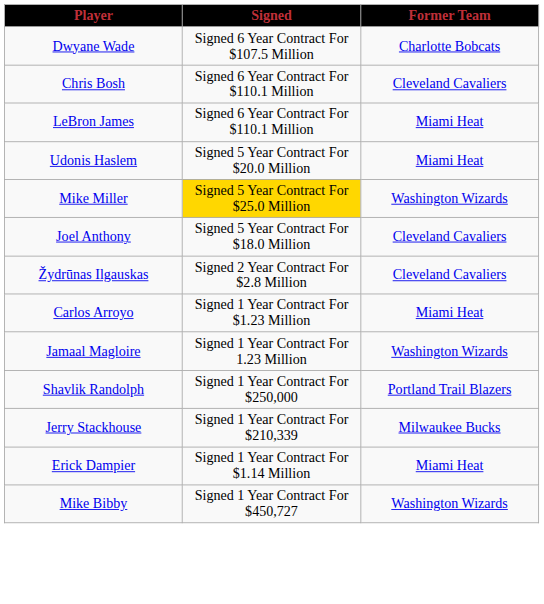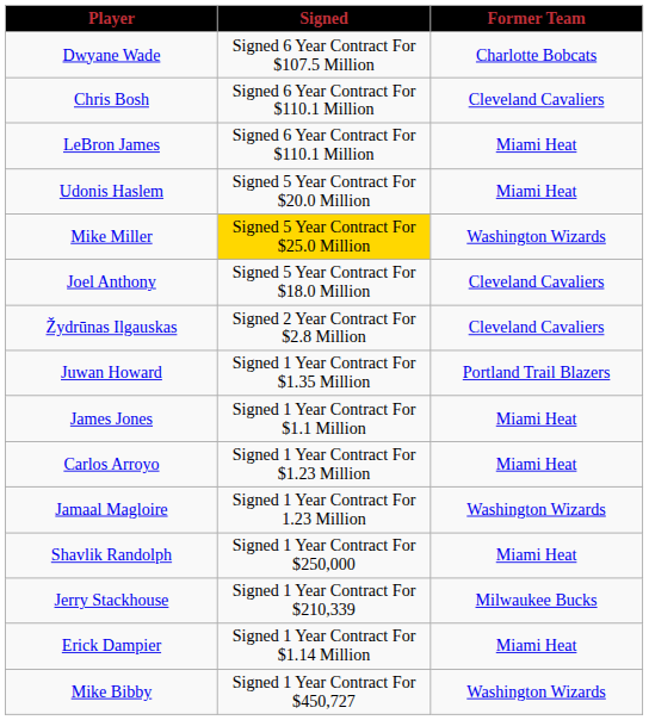 <table class="wikitable sortable sortable">
 <tr>
 <th style="background:#000; color:#bf2f38; width:20%;">Player</th>
 <th style="background:#000; color:#bf2f38; width:20%;">Signed</th>
 <th style="background:#000; color:#bf2f38; width:20%;">Former Team</th>
 </tr>
 <tr style="text-align: center">
 <td><a href='#'>Dwyane Wade</a></td>
 <td>Signed 6 Year Contract For $107.5 Million</td>
 <td><a href='#'>Charlotte Bobcats</a></td>
 </tr>
 <tr style="text-align: center">
 <td><a href='#'>Chris Bosh</a></td>
 <td>Signed 6 Year Contract For $110.1 Million</td>
 <td><a href='#'>Cleveland Cavaliers</a></td>
 </tr>
 <tr style="text-align: center">
 <td><a href='#'>LeBron James</a></td>
 <td>Signed 6 Year Contract For $110.1 Million</td>
 <td><a href='#'>Miami Heat</a></td>
 </tr>
 <tr style="text-align: center">
 <td><a href='#'>Udonis Haslem</a></td>
 <td>Signed 5 Year Contract For $20.0 Million</td>
 <td><a href='#'>Miami Heat</a></td>
 </tr>
 <tr style="text-align: center">
 <td><a href='#'>Mike Miller</a></td>
 <td style="background: gold;">Signed 5 Year Contract For $25.0 Million</td>
 <td><a href='#'>Washington Wizards</a></td>
 </tr>
 <tr style="text-align: center">
 <td><a href='#'>Joel Anthony</a></td>
 <td>Signed 5 Year Contract For $18.0 Million</td>
 <td><a href='#'>Cleveland Cavaliers</a></td>
 </tr>
 <tr style="text-align: center">
 <td><a href='#'>Žydrūnas Ilgauskas</a></td>
 <td>Signed 2 Year Contract For $2.8 Million</td>
 <td><a href='#'>Cleveland Cavaliers</a></td>
 </tr>
 <tr style="text-align: center">
+<td><a href='#'>Juwan Howard</a></td>
+<td>Signed 1 Year Contract For $1.35 Million</td>
+<td><a href='#'>Portland Trail Blazers</a></td>
+</tr>
+<tr style="text-align: center">
+<td><a href='#'>James Jones</a></td>
+<td>Signed 1 Year Contract For $1.1 Million</td>
+<td><a href='#'>Miami Heat</a></td>
+</tr>
+<tr style="text-align: center">
 <td><a href='#'>Carlos Arroyo</a></td>
 <td>Signed 1 Year Contract For $1.23 Million</td>
 <td><a href='#'>Miami Heat</a></td>
 </tr>
 <tr style="text-align: center">
 <td><a href='#'>Jamaal Magloire</a></td>
 <td>Signed 1 Year Contract For 1.23 Million</td>
 <td><a href='#'>Washington Wizards</a></td>
 </tr>
 <tr style="text-align: center">
 <td><a href='#'>Shavlik Randolph</a></td>
 <td>Signed 1 Year Contract For $250,000</td>
-<td><a href='#'>Portland Trail Blazers</a></td>
+<td><a href='#'>Miami Heat</a></td>
 </tr>
 <tr style="text-align: center">
 <td><a href='#'>Jerry Stackhouse</a></td>
 <td>Signed 1 Year Contract For $210,339</td>
 <td><a href='#'>Milwaukee Bucks</a></td>
 </tr>
 <tr style="text-align: center">
 <td><a href='#'>Erick Dampier</a></td>
 <td>Signed 1 Year Contract For $1.14 Million</td>
 <td><a href='#'>Miami Heat</a></td>
 </tr>
 <tr style="text-align: center">
 <td><a href='#'>Mike Bibby</a></td>
 <td>Signed 1 Year Contract For $450,727</td>
 <td><a href='#'>Washington Wizards</a></td>
 </tr>
 </table>
